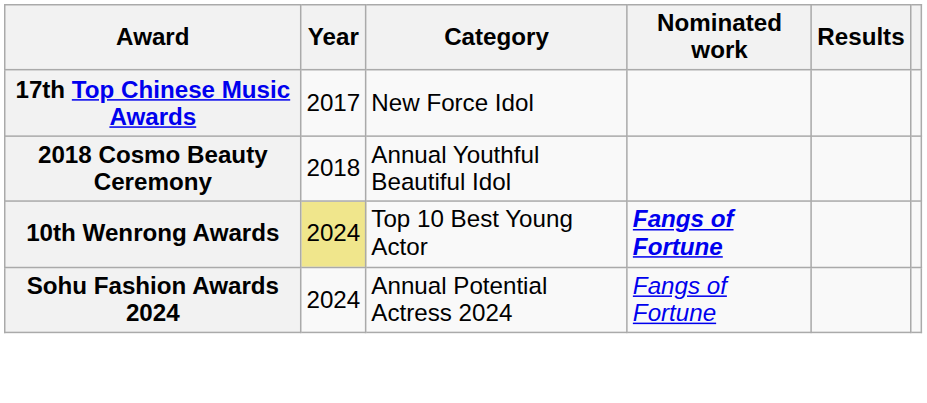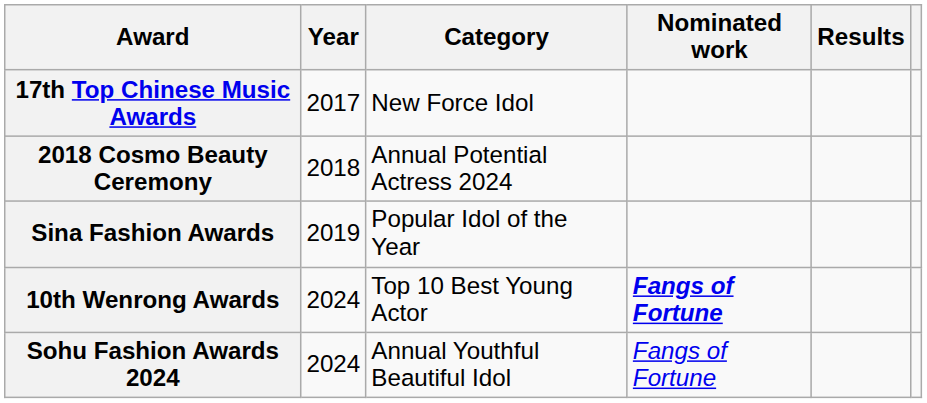 <table class="wikitable plainrowheaders">
 <tr>
 <th scope="col">Award</th>
 <th scope="col">Year</th>
 <th scope="col">Category</th>
 <th scope="col">Nominated work</th>
 <th scope="col">Results</th>
 <th scope="col"></th>
 </tr>
 <tr>
 <th scope="row">17th <a href='#'>Top Chinese Music Awards</a></th>
 <td>2017</td>
 <td>New Force Idol</td>
 <td></td>
 <td></td>
 <td style="text-align:center"></td>
 </tr>
 <tr>
 <th scope="row">2018 Cosmo Beauty Ceremony</th>
 <td>2018</td>
-<td>Annual Youthful Beautiful Idol</td>
+<td>Annual Potential Actress 2024</td>
+<td></td>
+<td></td>
+<td style="text-align:center"></td>
+</tr>
+<tr>
+<th scope="row">Sina Fashion Awards</th>
+<td>2019</td>
+<td>Popular Idol of the Year</td>
 <td></td>
 <td></td>
 <td style="text-align:center"></td>
 </tr>
 <tr>
 <th scope="row">10th Wenrong Awards</th>
-<td style="background: khaki;">2024</td>
+<td>2024</td>
 <td>Top 10 Best Young Actor</td>
 <td><strong><em><a href='#'>Fangs of Fortune</a></em></strong></td>
 <td></td>
 <td style="text-align:center"></td>
 </tr>
 <tr>
 <th scope="row">Sohu Fashion Awards 2024</th>
 <td>2024</td>
-<td>Annual Potential Actress 2024</td>
+<td>Annual Youthful Beautiful Idol</td>
 <td><em><a href='#'>Fangs of Fortune</a></em></td>
 <td></td>
 <td style="text-align:center"></td>
 </tr>
 </table>
